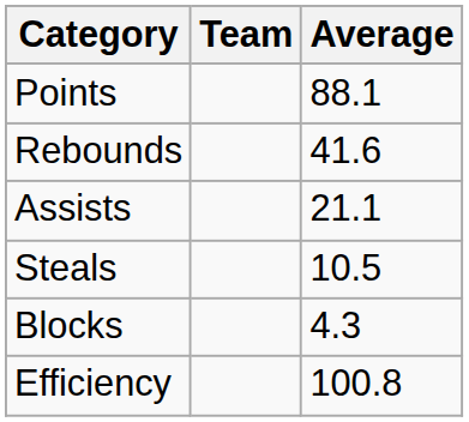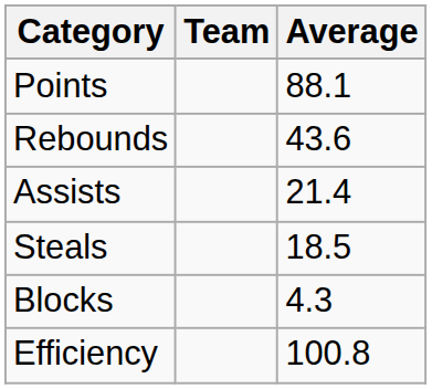 <table class=wikitable>
 <tr>
 <th>Category</th>
 <th>Team</th>
 <th>Average</th>
 </tr>
 <tr>
 <td>Points</td>
 <td></td>
 <td>88.1</td>
 </tr>
 <tr>
 <td>Rebounds</td>
 <td></td>
-<td>41.6</td>
+<td>43.6</td>
 </tr>
 <tr>
 <td>Assists</td>
 <td></td>
-<td>21.1</td>
+<td>21.4</td>
 </tr>
 <tr>
 <td>Steals</td>
 <td></td>
-<td>10.5</td>
+<td>18.5</td>
 </tr>
 <tr>
 <td>Blocks</td>
 <td></td>
 <td>4.3</td>
 </tr>
 <tr>
 <td>Efficiency</td>
 <td></td>
 <td>100.8</td>
 </tr>
 </table>
